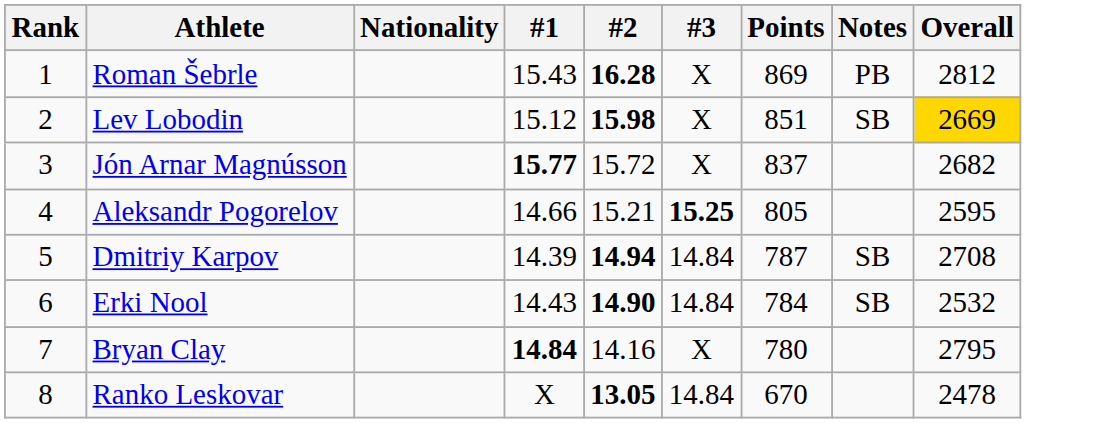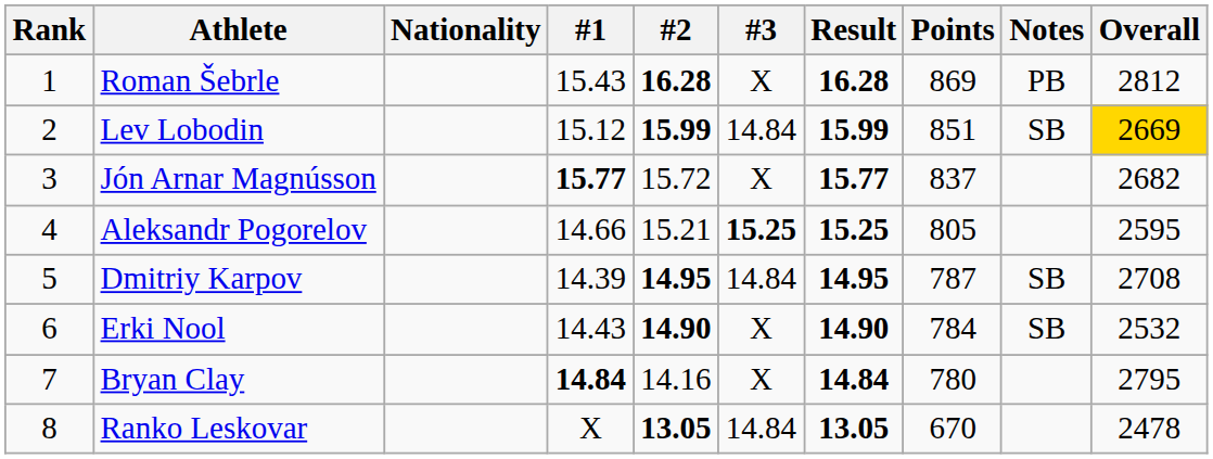 <table class="wikitable sortable" style="text-align:center">
 <tr>
 <th>Rank</th>
 <th>Athlete</th>
 <th>Nationality</th>
 <th>#1</th>
 <th>#2</th>
 <th>#3</th>
+<th>Result</th>
 <th>Points</th>
 <th>Notes</th>
 <th>Overall</th>
 </tr>
 <tr>
 <td>1</td>
 <td align=left><a href='#'>Roman Šebrle</a></td>
 <td align=left></td>
 <td>15.43</td>
 <td><strong>16.28</strong></td>
 <td>X</td>
+<td><strong>16.28</strong></td>
 <td>869</td>
 <td>PB</td>
 <td>2812</td>
 </tr>
 <tr>
 <td>2</td>
 <td align=left><a href='#'>Lev Lobodin</a></td>
 <td align=left></td>
 <td>15.12</td>
-<td><strong>15.98</strong></td>
-<td>X</td>
+<td><strong>15.99</strong></td>
+<td>14.84</td>
+<td><strong>15.99</strong></td>
 <td>851</td>
 <td>SB</td>
 <td style="background: gold;">2669</td>
 </tr>
 <tr>
 <td>3</td>
 <td align=left><a href='#'>Jón Arnar Magnússon</a></td>
 <td align=left></td>
 <td><strong>15.77</strong></td>
 <td>15.72</td>
 <td>X</td>
+<td><strong>15.77</strong></td>
 <td>837</td>
 <td></td>
 <td>2682</td>
 </tr>
 <tr>
 <td>4</td>
 <td align=left><a href='#'>Aleksandr Pogorelov</a></td>
 <td align=left></td>
 <td>14.66</td>
 <td>15.21</td>
 <td><strong>15.25</strong></td>
+<td><strong>15.25</strong></td>
 <td>805</td>
 <td></td>
 <td>2595</td>
 </tr>
 <tr>
 <td>5</td>
 <td align=left><a href='#'>Dmitriy Karpov</a></td>
 <td align=left></td>
 <td>14.39</td>
-<td><strong>14.94</strong></td>
+<td><strong>14.95</strong></td>
 <td>14.84</td>
+<td><strong>14.95</strong></td>
 <td>787</td>
 <td>SB</td>
 <td>2708</td>
 </tr>
 <tr>
 <td>6</td>
 <td align=left><a href='#'>Erki Nool</a></td>
 <td align=left></td>
 <td>14.43</td>
 <td><strong>14.90</strong></td>
-<td>14.84</td>
+<td>X</td>
+<td><strong>14.90</strong></td>
 <td>784</td>
 <td>SB</td>
 <td>2532</td>
 </tr>
 <tr>
 <td>7</td>
 <td align=left><a href='#'>Bryan Clay</a></td>
 <td align=left></td>
 <td><strong>14.84</strong></td>
 <td>14.16</td>
 <td>X</td>
+<td><strong>14.84</strong></td>
 <td>780</td>
 <td></td>
 <td>2795</td>
 </tr>
 <tr>
 <td>8</td>
 <td align=left><a href='#'>Ranko Leskovar</a></td>
 <td align=left></td>
 <td>X</td>
 <td><strong>13.05</strong></td>
 <td>14.84</td>
+<td><strong>13.05</strong></td>
 <td>670</td>
 <td></td>
 <td>2478</td>
 </tr>
 </table>
